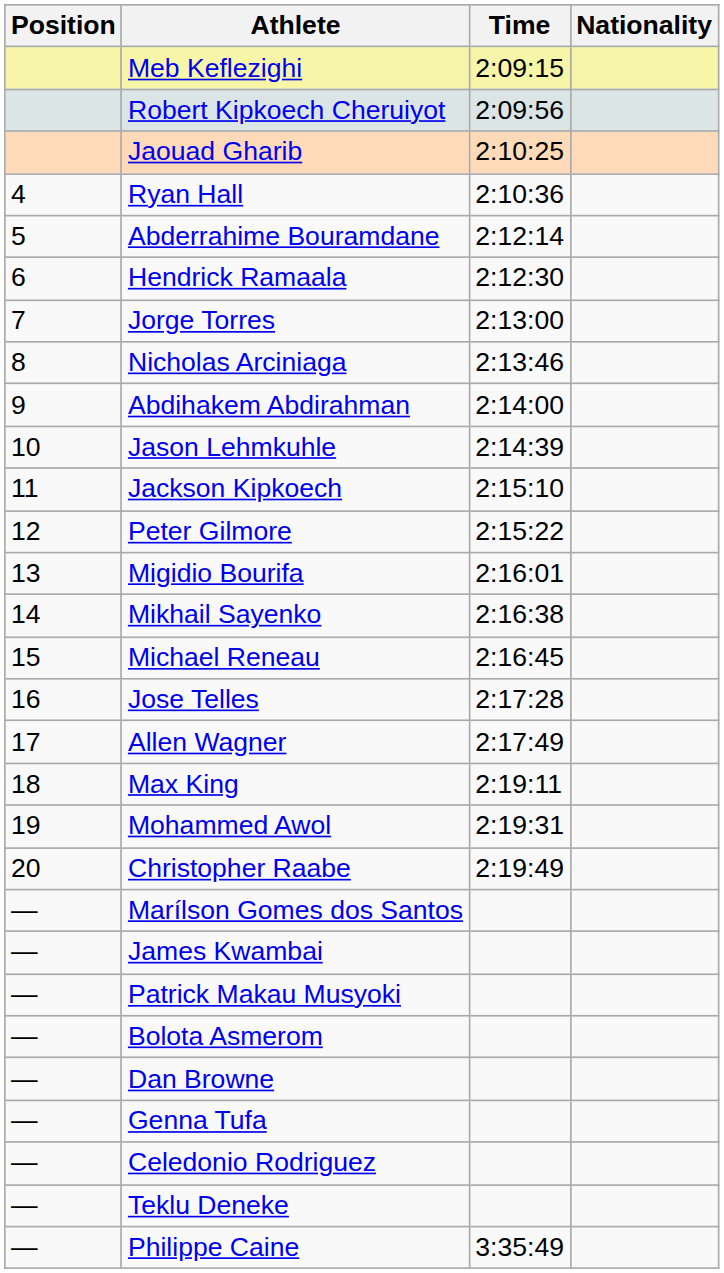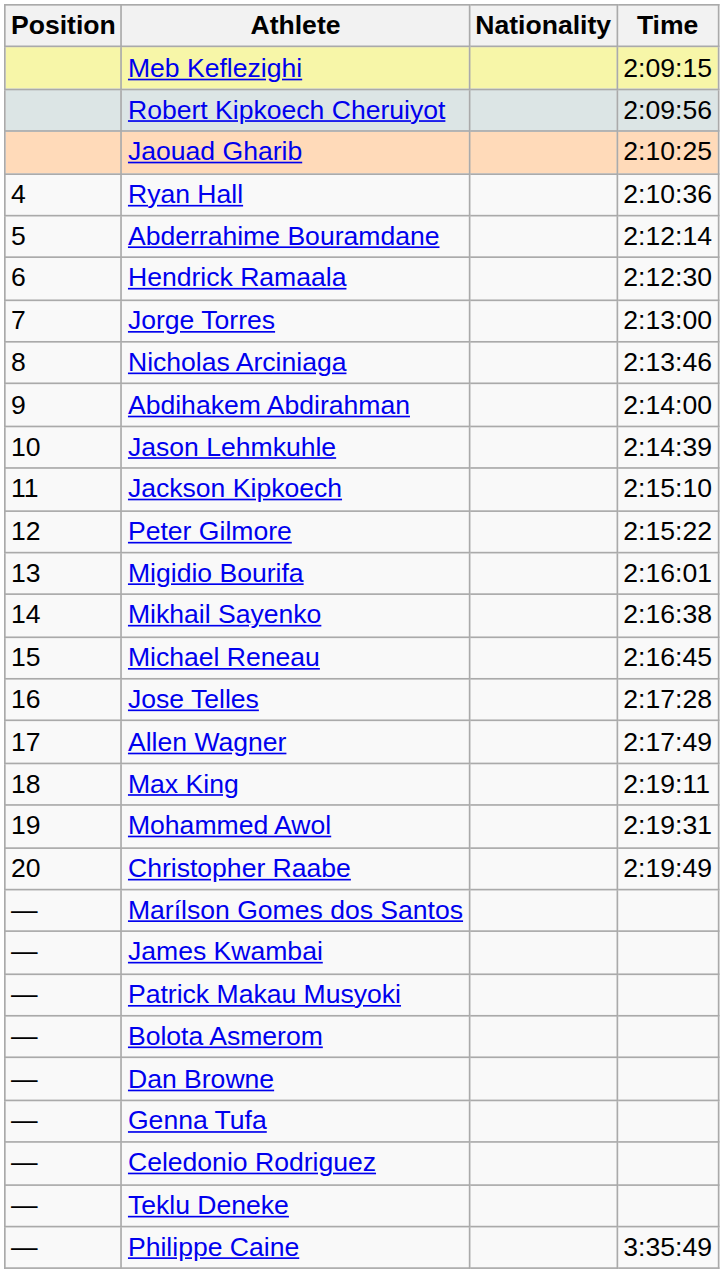 <table class="wikitable sortable col1center">
 <tr>
 <th>Position</th>
 <th>Athlete</th>
+<th>Nationality</th>
 <th>Time</th>
-<th>Nationality</th>
 </tr>
 <tr bgcolor=#F7F6A8>
 <td></td>
 <td><a href='#'>Meb Keflezighi</a></td>
+<td></td>
 <td>2:09:15</td>
-<td></td>
 </tr>
 <tr bgcolor=#DCE5E5>
 <td></td>
 <td><a href='#'>Robert Kipkoech Cheruiyot</a></td>
+<td></td>
 <td>2:09:56</td>
-<td></td>
 </tr>
 <tr bgcolor=#FFDAB9>
 <td></td>
 <td><a href='#'>Jaouad Gharib</a></td>
+<td></td>
 <td>2:10:25</td>
-<td></td>
 </tr>
 <tr>
 <td>4</td>
 <td><a href='#'>Ryan Hall</a></td>
+<td></td>
 <td>2:10:36</td>
-<td></td>
 </tr>
 <tr>
 <td>5</td>
 <td><a href='#'>Abderrahime Bouramdane</a></td>
+<td></td>
 <td>2:12:14</td>
-<td></td>
 </tr>
 <tr>
 <td>6</td>
 <td><a href='#'>Hendrick Ramaala</a></td>
+<td></td>
 <td>2:12:30</td>
-<td></td>
 </tr>
 <tr>
 <td>7</td>
 <td><a href='#'>Jorge Torres</a></td>
+<td></td>
 <td>2:13:00</td>
-<td></td>
 </tr>
 <tr>
 <td>8</td>
 <td><a href='#'>Nicholas Arciniaga</a></td>
+<td></td>
 <td>2:13:46</td>
-<td></td>
 </tr>
 <tr>
 <td>9</td>
 <td><a href='#'>Abdihakem Abdirahman</a></td>
+<td></td>
 <td>2:14:00</td>
-<td></td>
 </tr>
 <tr>
 <td>10</td>
 <td><a href='#'>Jason Lehmkuhle</a></td>
+<td></td>
 <td>2:14:39</td>
-<td></td>
 </tr>
 <tr>
 <td>11</td>
 <td><a href='#'>Jackson Kipkoech</a></td>
+<td></td>
 <td>2:15:10</td>
-<td></td>
 </tr>
 <tr>
 <td>12</td>
 <td><a href='#'>Peter Gilmore</a></td>
+<td></td>
 <td>2:15:22</td>
-<td></td>
 </tr>
 <tr>
 <td>13</td>
 <td><a href='#'>Migidio Bourifa</a></td>
+<td></td>
 <td>2:16:01</td>
-<td></td>
 </tr>
 <tr>
 <td>14</td>
 <td><a href='#'>Mikhail Sayenko</a></td>
+<td></td>
 <td>2:16:38</td>
-<td></td>
 </tr>
 <tr>
 <td>15</td>
 <td><a href='#'>Michael Reneau</a></td>
+<td></td>
 <td>2:16:45</td>
-<td></td>
 </tr>
 <tr>
 <td>16</td>
 <td><a href='#'>Jose Telles</a></td>
+<td></td>
 <td>2:17:28</td>
-<td></td>
 </tr>
 <tr>
 <td>17</td>
 <td><a href='#'>Allen Wagner</a></td>
+<td></td>
 <td>2:17:49</td>
-<td></td>
 </tr>
 <tr>
 <td>18</td>
 <td><a href='#'>Max King</a></td>
+<td></td>
 <td>2:19:11</td>
-<td></td>
 </tr>
 <tr>
 <td>19</td>
 <td><a href='#'>Mohammed Awol</a></td>
+<td></td>
 <td>2:19:31</td>
-<td></td>
 </tr>
 <tr>
 <td>20</td>
 <td><a href='#'>Christopher Raabe</a></td>
+<td></td>
 <td>2:19:49</td>
-<td></td>
 </tr>
 <tr>
 <td>—</td>
 <td><a href='#'>Marílson Gomes dos Santos</a></td>
 <td></td>
 <td></td>
 </tr>
 <tr>
 <td>—</td>
 <td><a href='#'>James Kwambai</a></td>
 <td></td>
 <td></td>
 </tr>
 <tr>
 <td>—</td>
 <td><a href='#'>Patrick Makau Musyoki</a></td>
 <td></td>
 <td></td>
 </tr>
 <tr>
 <td>—</td>
 <td><a href='#'>Bolota Asmerom</a></td>
 <td></td>
 <td></td>
 </tr>
 <tr>
 <td>—</td>
 <td><a href='#'>Dan Browne</a></td>
 <td></td>
 <td></td>
 </tr>
 <tr>
 <td>—</td>
 <td><a href='#'>Genna Tufa</a></td>
 <td></td>
 <td></td>
 </tr>
 <tr>
 <td>—</td>
 <td><a href='#'>Celedonio Rodriguez</a></td>
 <td></td>
 <td></td>
 </tr>
 <tr>
 <td>—</td>
 <td><a href='#'>Teklu Deneke</a></td>
 <td></td>
 <td></td>
 </tr>
 <tr>
 <td>—</td>
 <td><a href='#'>Philippe Caine</a></td>
+<td></td>
 <td>3:35:49</td>
-<td></td>
 </tr>
 </table>
